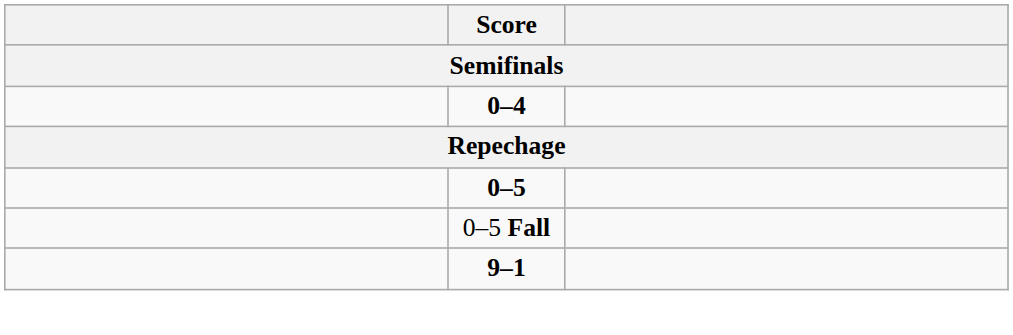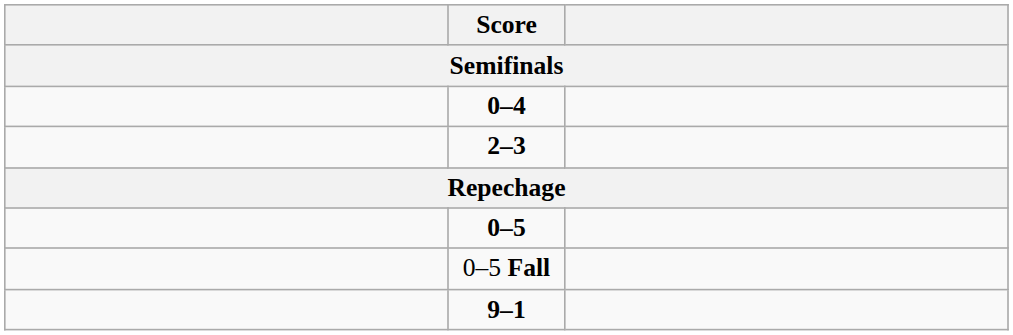 <table class="wikitable" style="text-align: left;">
 <tr>
 <th align="right" width="270"></th>
 <th width="65">Score</th>
 <th align="left" width="270"></th>
 </tr>
 <tr>
 <th colspan="3">Semifinals</th>
 </tr>
 <tr>
 <td></td>
 <td align=center><strong>0–4</strong></td>
+<td><strong></strong></td>
+</tr>
+<tr>
+<td></td>
+<td align=center><strong>2–3</strong></td>
 <td><strong></strong></td>
 </tr>
 <tr>
 <th colspan="3">Repechage</th>
 </tr>
 <tr>
 <td></td>
 <td align=center><strong>0–5</strong></td>
 <td><strong></strong></td>
 </tr>
 <tr>
 <td></td>
 <td align=center>0–5 <strong>Fall</strong></td>
 <td><strong></strong></td>
 </tr>
 <tr>
 <td><strong></strong></td>
 <td align=center><strong>9–1</strong></td>
 <td></td>
 </tr>
 </table>
